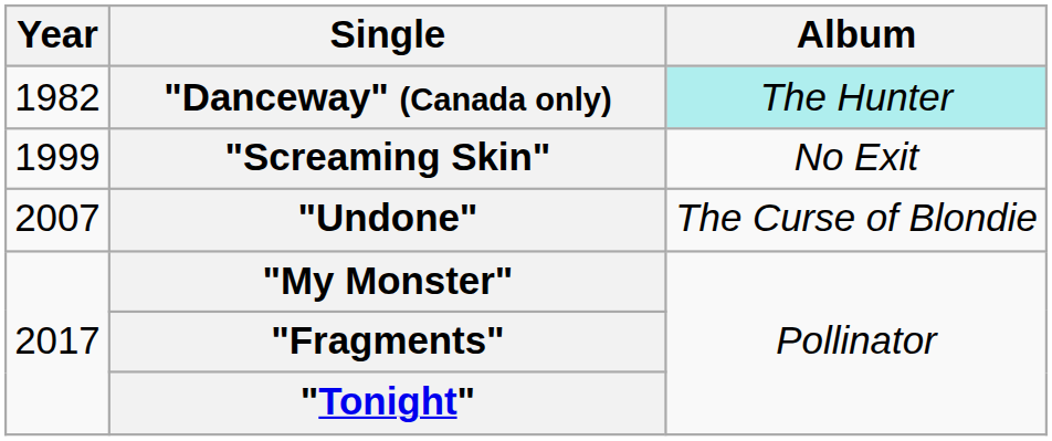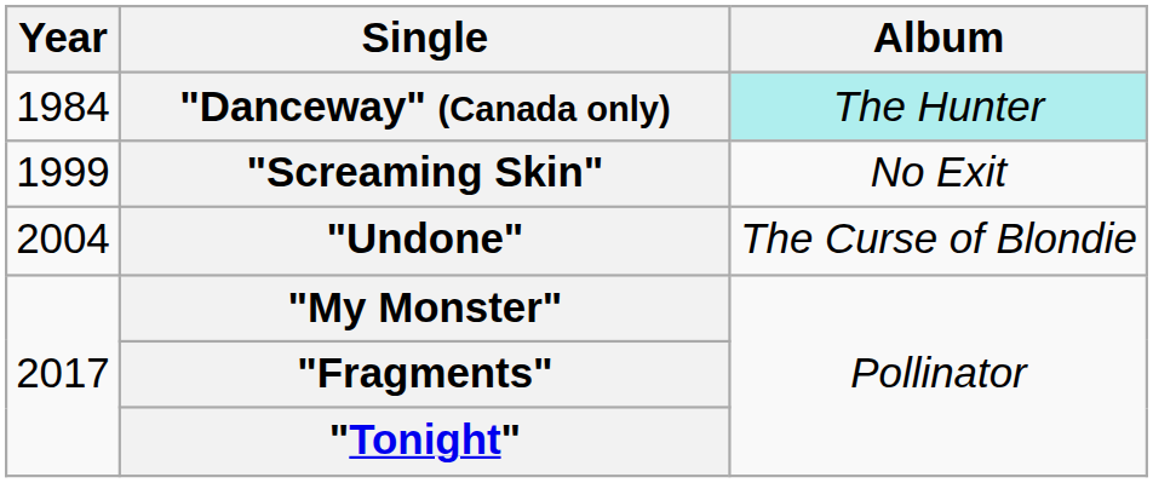 <table class="wikitable plainrowheaders" style="text-align:center;">
 <tr>
 <th>Year</th>
 <th style="width:14em;">Single</th>
 <th>Album</th>
 </tr>
 <tr>
-<td>1982</td>
+<td>1984</td>
 <th scope="row">"Danceway" <small>(Canada only)</small></th>
 <td style="background: paleturquoise;"><em>The Hunter</em></td>
 </tr>
 <tr>
 <td>1999</td>
 <th scope="row">"Screaming Skin"</th>
 <td><em>No Exit</em></td>
 </tr>
 <tr>
-<td>2007</td>
+<td>2004</td>
 <th scope="row">"Undone"</th>
 <td><em>The Curse of Blondie</em></td>
 </tr>
 <tr>
 <td rowspan="3">2017</td>
 <th scope="row">"My Monster"</th>
 <td rowspan="3"><em>Pollinator</em></td>
 </tr>
 <tr>
 <th scope="row">"Fragments"</th>
 </tr>
 <tr>
 <th scope="row">"<a href='#'>Tonight</a>"</th>
 </tr>
 </table>
